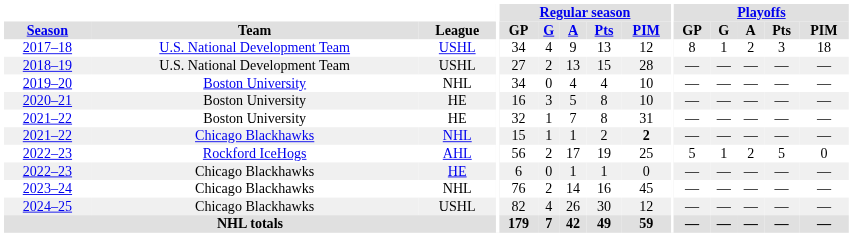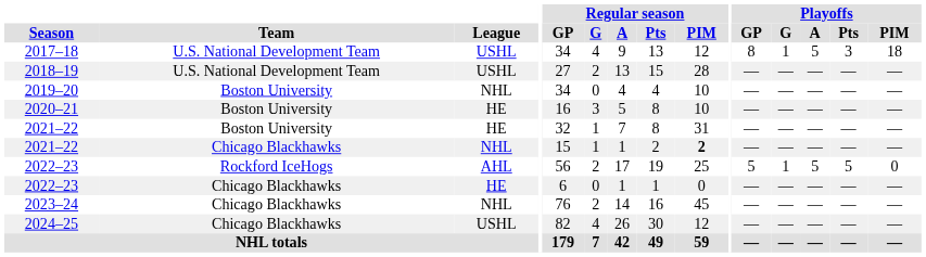 <table border="0" cellpadding="1" cellspacing="0" style="text-align:center; width:60em;">
 <tr bgcolor="#e0e0e0">
 <th colspan="3" bgcolor="#ffffff"></th>
 <th rowspan="99" bgcolor="#ffffff"></th>
 <th colspan="5"><a href='#'>Regular season</a></th>
 <th rowspan="99" bgcolor="#ffffff"></th>
 <th colspan="5"><a href='#'>Playoffs</a></th>
 </tr>
 <tr bgcolor="#e0e0e0">
 <th><a href='#'>Season</a></th>
 <th>Team</th>
 <th>League</th>
 <th>GP</th>
 <th><a href='#'>G</a></th>
 <th><a href='#'>A</a></th>
 <th><a href='#'>Pts</a></th>
 <th><a href='#'>PIM</a></th>
 <th>GP</th>
 <th>G</th>
 <th>A</th>
 <th>Pts</th>
 <th>PIM</th>
 </tr>
 <tr>
 <td><a href='#'>2017–18</a></td>
 <td><a href='#'>U.S. National Development Team</a></td>
 <td><a href='#'>USHL</a></td>
 <td>34</td>
 <td>4</td>
 <td>9</td>
 <td>13</td>
 <td>12</td>
 <td>8</td>
 <td>1</td>
-<td>2</td>
+<td>5</td>
 <td>3</td>
 <td>18</td>
 </tr>
 <tr bgcolor="#f0f0f0">
 <td><a href='#'>2018–19</a></td>
 <td>U.S. National Development Team</td>
 <td>USHL</td>
 <td>27</td>
 <td>2</td>
 <td>13</td>
 <td>15</td>
 <td>28</td>
 <td>—</td>
 <td>—</td>
 <td>—</td>
 <td>—</td>
 <td>—</td>
 </tr>
 <tr>
 <td><a href='#'>2019–20</a></td>
 <td><a href='#'>Boston University</a></td>
 <td>NHL</td>
 <td>34</td>
 <td>0</td>
 <td>4</td>
 <td>4</td>
 <td>10</td>
 <td>—</td>
 <td>—</td>
 <td>—</td>
 <td>—</td>
 <td>—</td>
 </tr>
 <tr bgcolor="#f0f0f0">
 <td><a href='#'>2020–21</a></td>
 <td>Boston University</td>
 <td>HE</td>
 <td>16</td>
 <td>3</td>
 <td>5</td>
 <td>8</td>
 <td>10</td>
 <td>—</td>
 <td>—</td>
 <td>—</td>
 <td>—</td>
 <td>—</td>
 </tr>
 <tr>
 <td><a href='#'>2021–22</a></td>
 <td>Boston University</td>
 <td>HE</td>
 <td>32</td>
 <td>1</td>
 <td>7</td>
 <td>8</td>
 <td>31</td>
 <td>—</td>
 <td>—</td>
 <td>—</td>
 <td>—</td>
 <td>—</td>
 </tr>
 <tr bgcolor="#f0f0f0">
 <td><a href='#'>2021–22</a></td>
 <td><a href='#'>Chicago Blackhawks</a></td>
 <td><a href='#'>NHL</a></td>
 <td>15</td>
 <td>1</td>
 <td>1</td>
 <td>2</td>
 <td><strong>2</strong></td>
 <td>—</td>
 <td>—</td>
 <td>—</td>
 <td>—</td>
 <td>—</td>
 </tr>
 <tr>
 <td><a href='#'>2022–23</a></td>
 <td><a href='#'>Rockford IceHogs</a></td>
 <td><a href='#'>AHL</a></td>
 <td>56</td>
 <td>2</td>
 <td>17</td>
 <td>19</td>
 <td>25</td>
 <td>5</td>
 <td>1</td>
-<td>2</td>
+<td>5</td>
 <td>5</td>
 <td>0</td>
 </tr>
 <tr bgcolor="#f0f0f0">
 <td><a href='#'>2022–23</a></td>
 <td>Chicago Blackhawks</td>
 <td><a href='#'>HE</a></td>
 <td>6</td>
 <td>0</td>
 <td>1</td>
 <td>1</td>
 <td>0</td>
 <td>—</td>
 <td>—</td>
 <td>—</td>
 <td>—</td>
 <td>—</td>
 </tr>
 <tr>
 <td><a href='#'>2023–24</a></td>
 <td>Chicago Blackhawks</td>
 <td>NHL</td>
 <td>76</td>
 <td>2</td>
 <td>14</td>
 <td>16</td>
 <td>45</td>
 <td>—</td>
 <td>—</td>
 <td>—</td>
 <td>—</td>
 <td>—</td>
 </tr>
 <tr bgcolor="#f0f0f0">
 <td><a href='#'>2024–25</a></td>
 <td>Chicago Blackhawks</td>
 <td>USHL</td>
 <td>82</td>
 <td>4</td>
 <td>26</td>
 <td>30</td>
 <td>12</td>
 <td>—</td>
 <td>—</td>
 <td>—</td>
 <td>—</td>
 <td>—</td>
 </tr>
 <tr bgcolor="#e0e0e0">
 <th colspan="3">NHL totals</th>
 <th>179</th>
 <th>7</th>
 <th>42</th>
 <th>49</th>
 <th>59</th>
 <th>—</th>
 <th>—</th>
 <th>—</th>
 <th>—</th>
 <th>—</th>
 </tr>
 </table>
